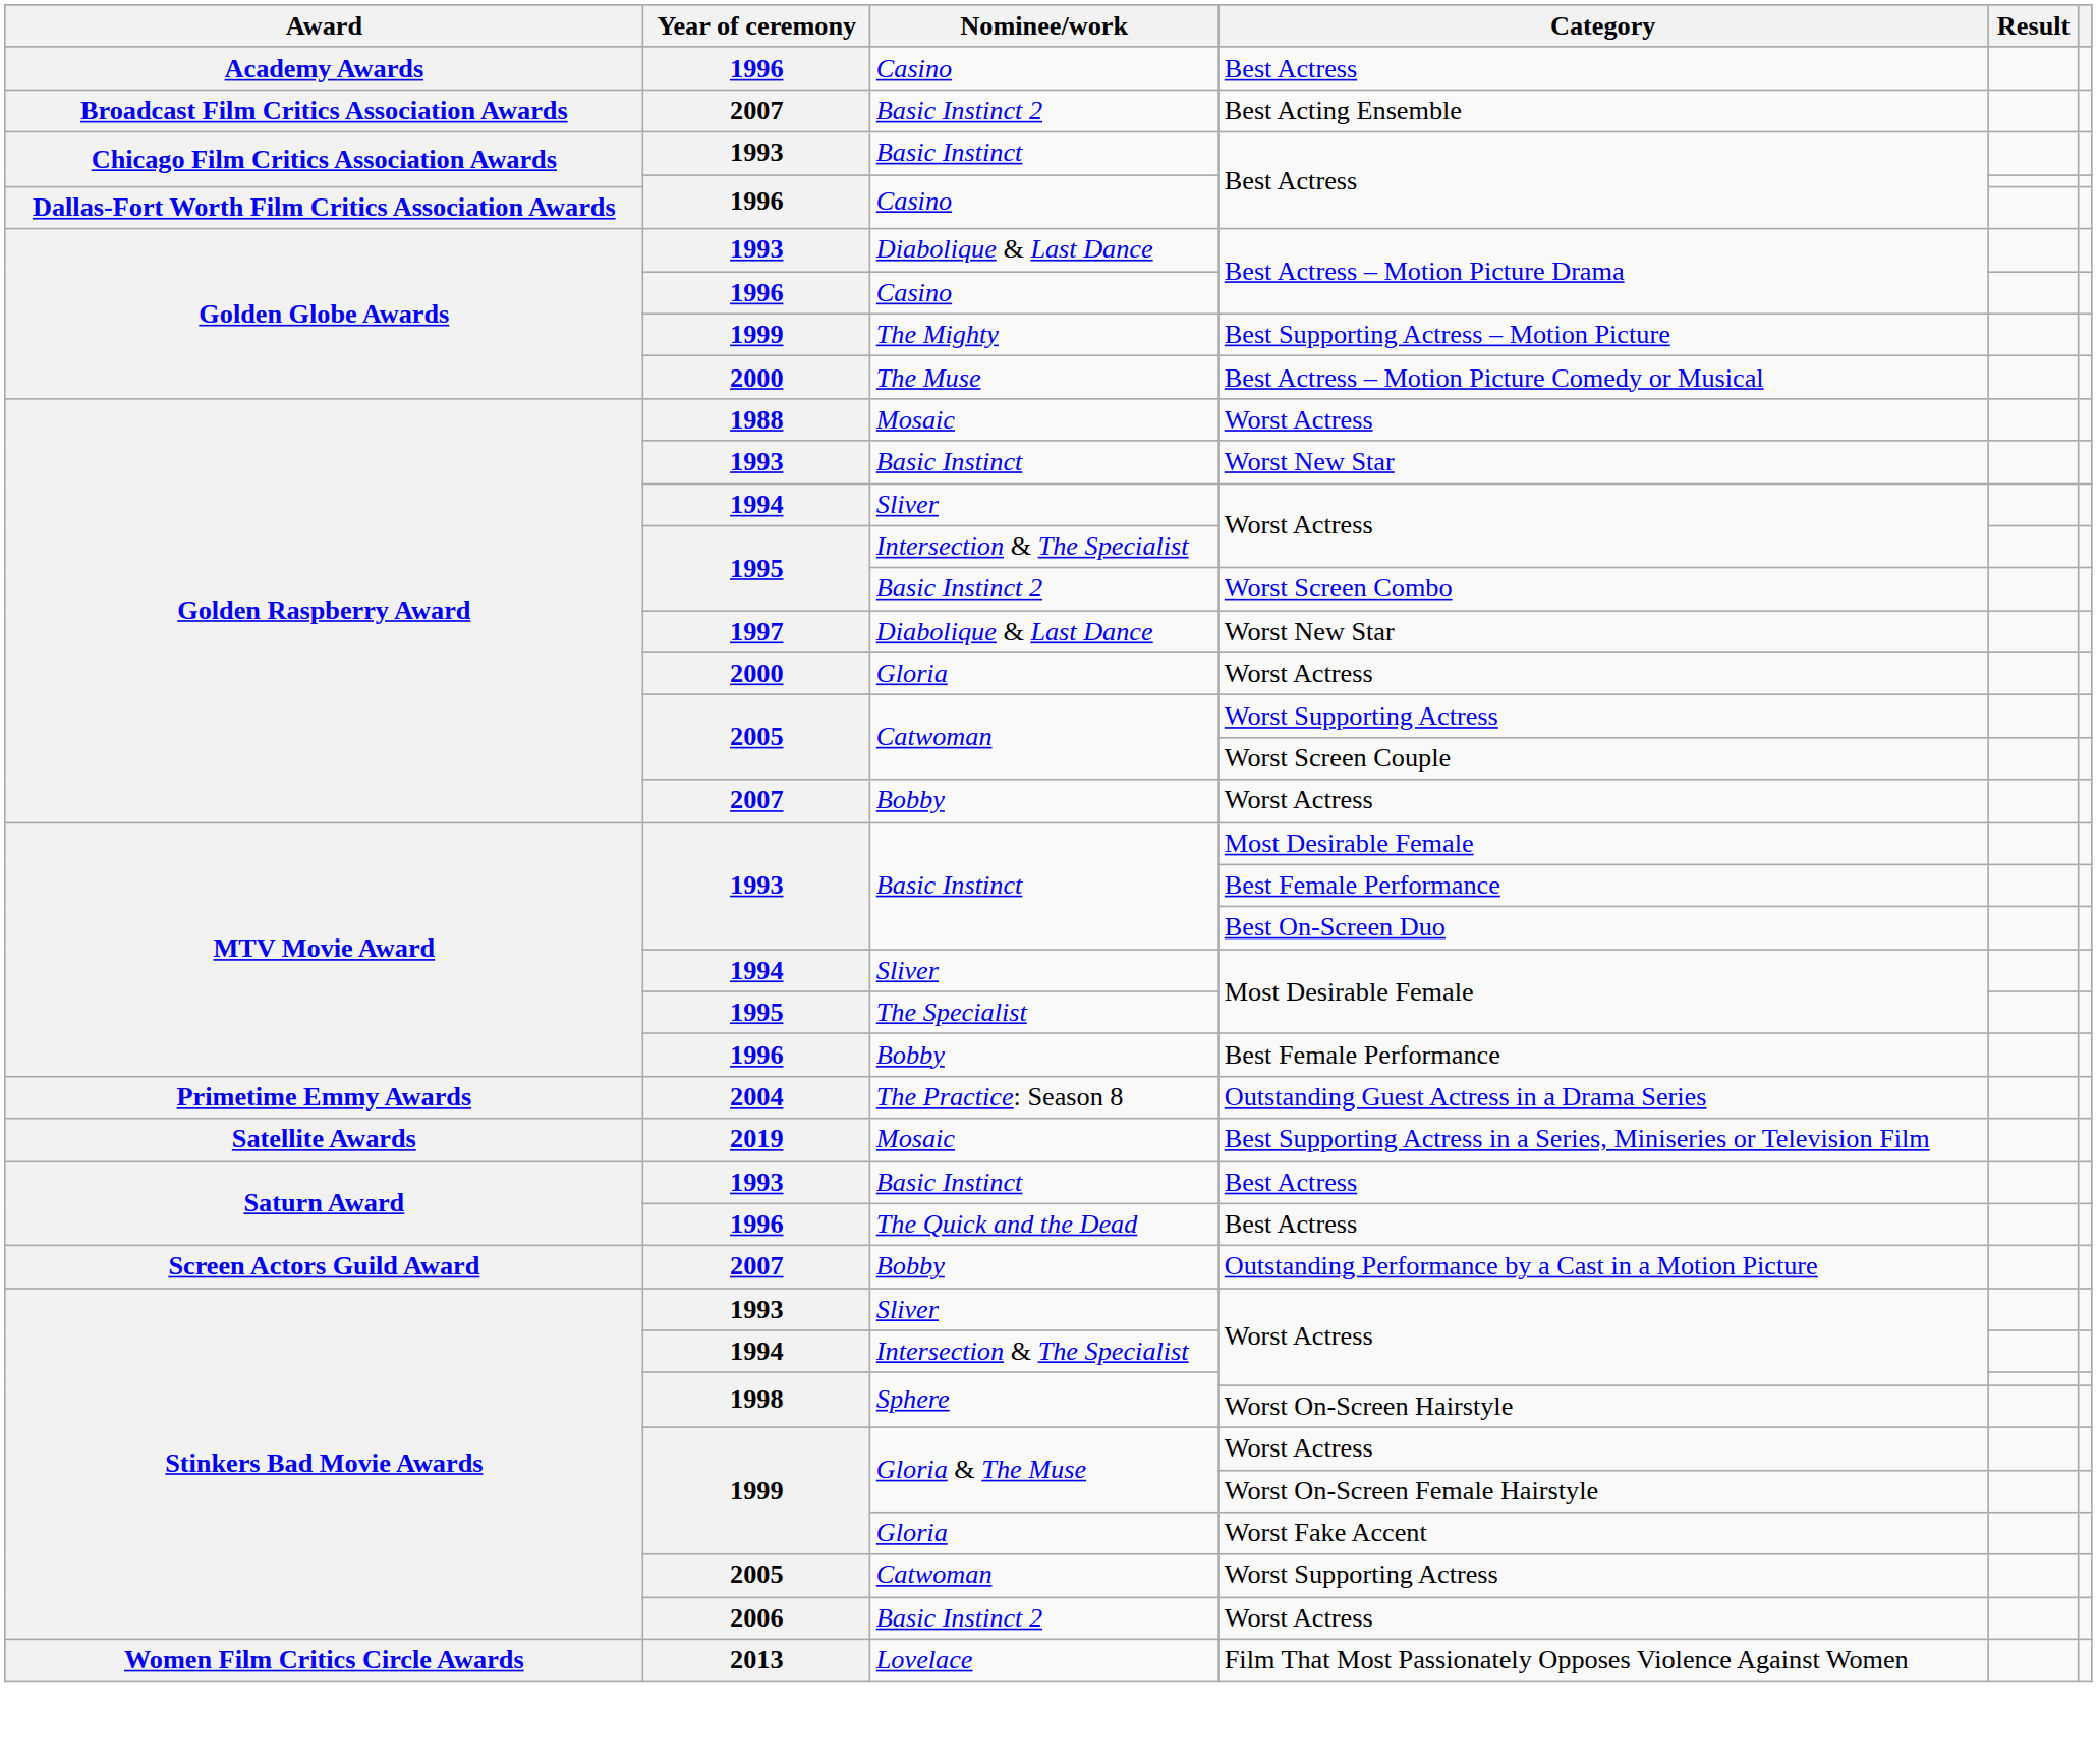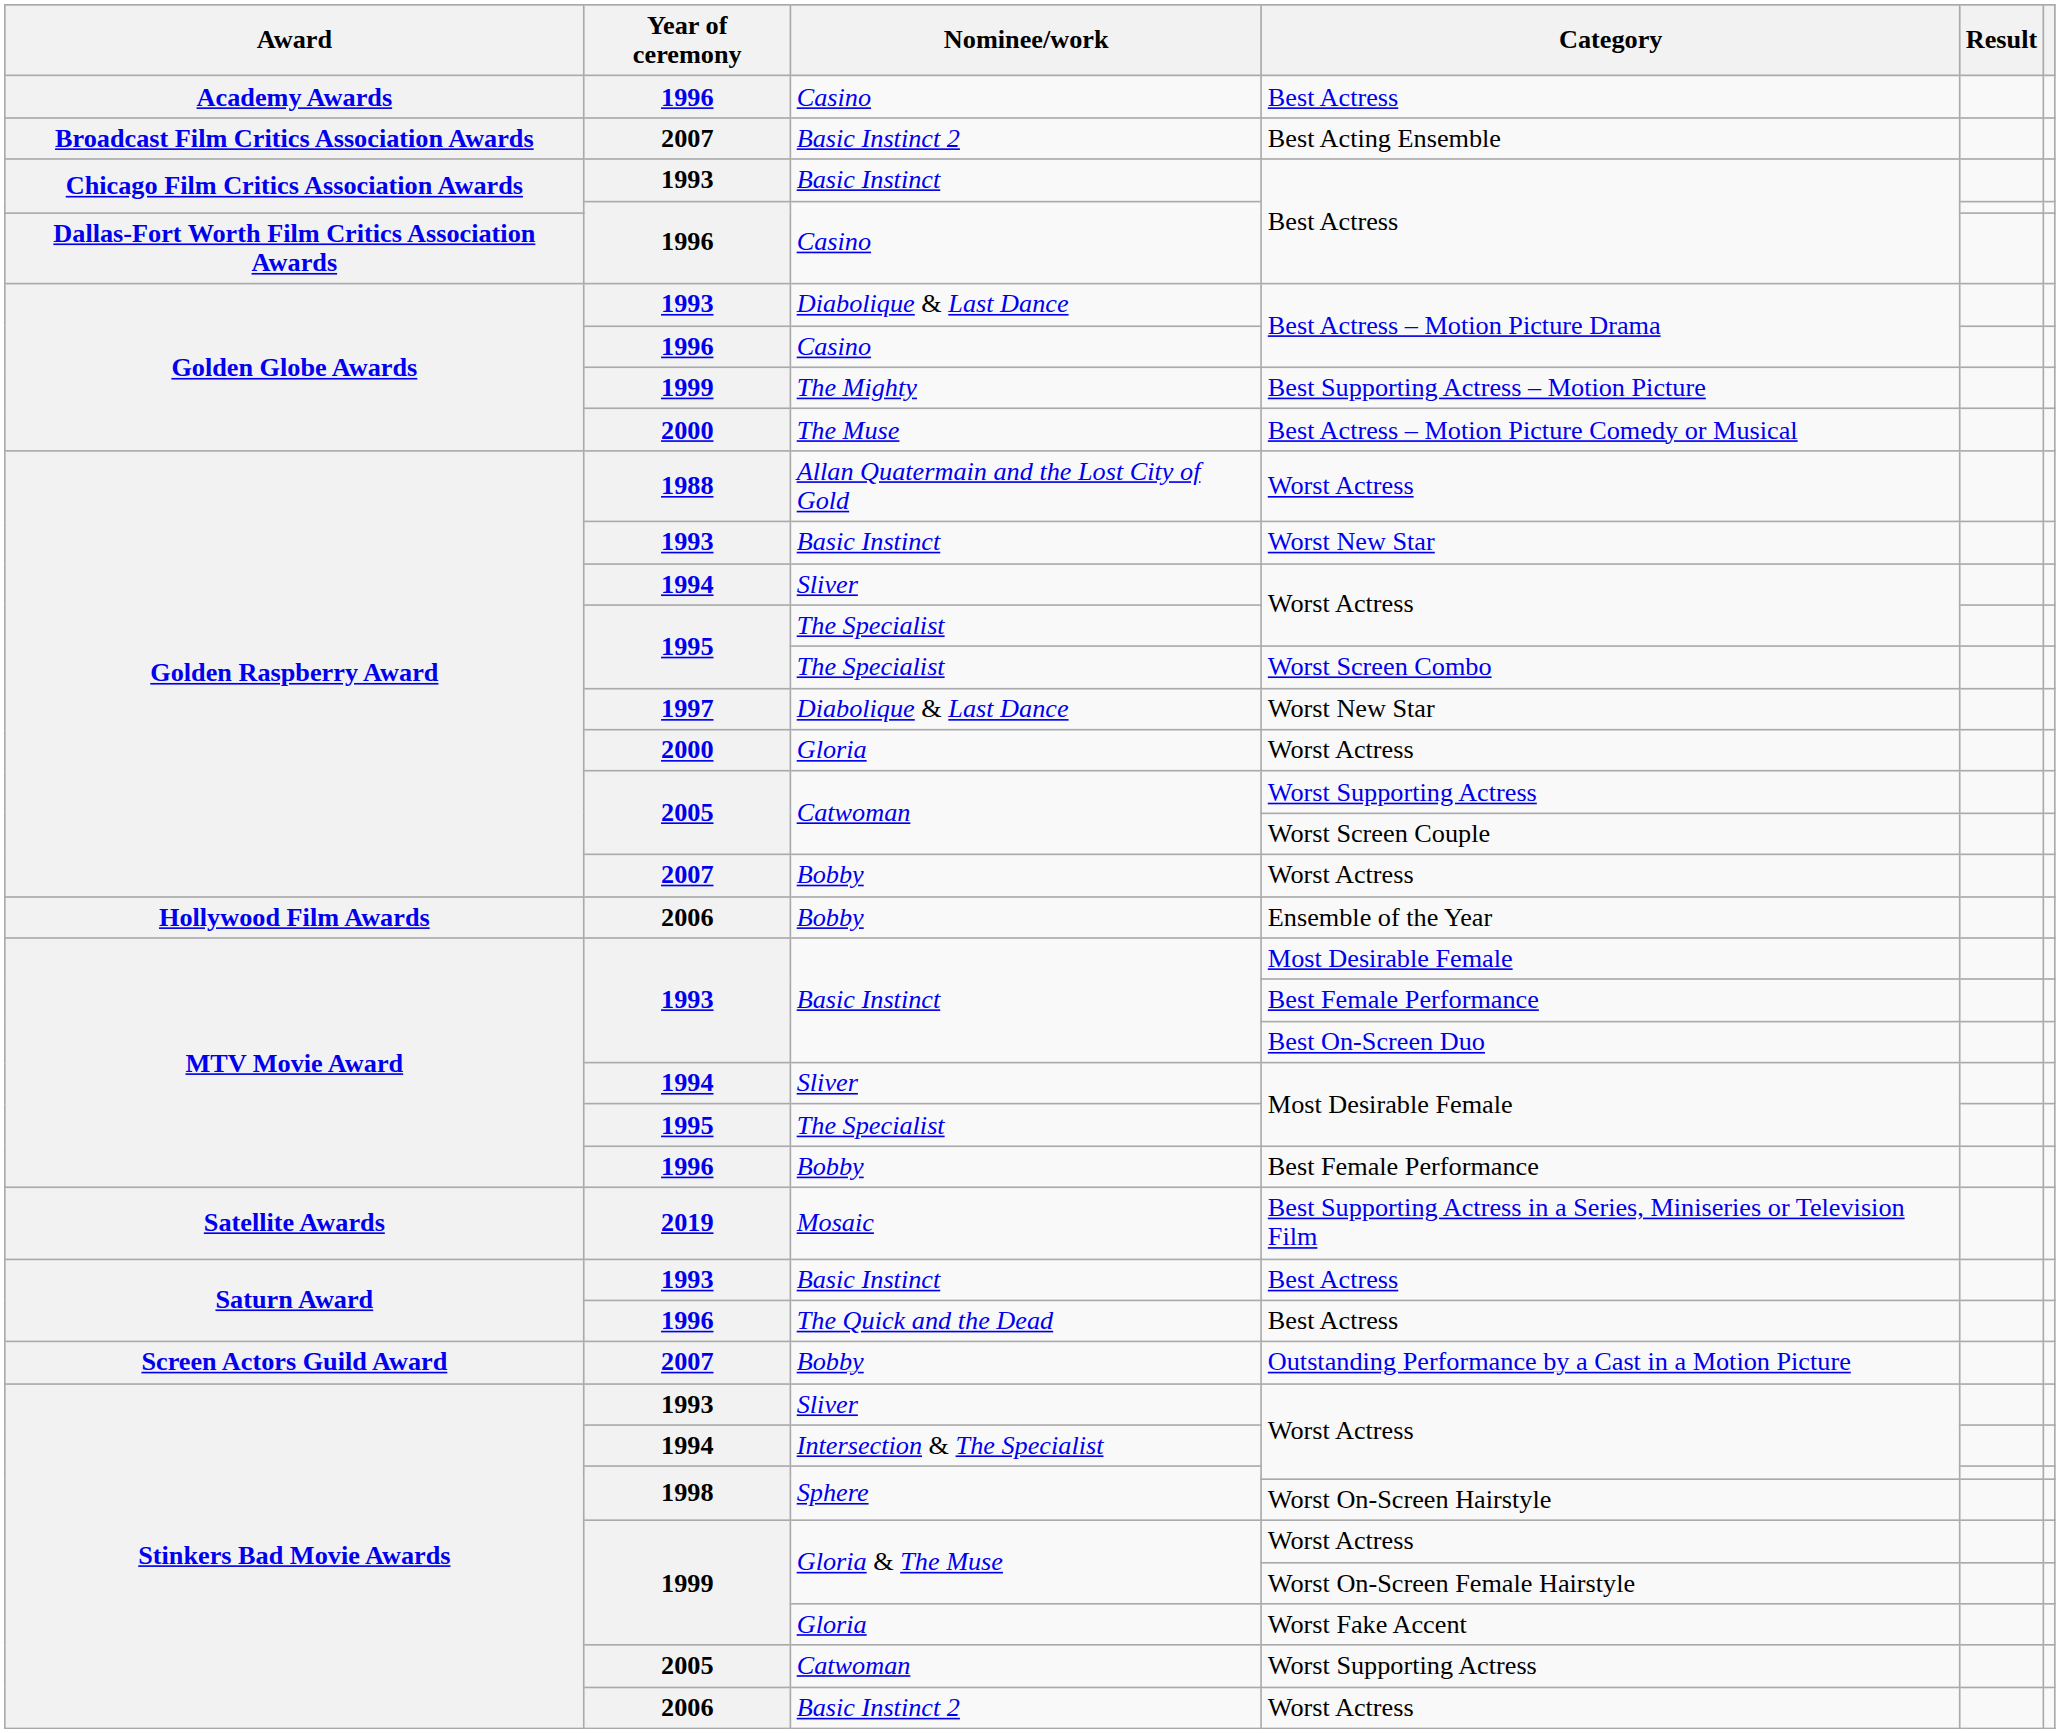 <table class="wikitable plainrowheaders sortable" style="width:99%;">
 <tr style="background:#ccc; text-align:center;">
 <th scope="col">Award</th>
 <th scope="col">Year of ceremony</th>
 <th scope="col">Nominee/work</th>
 <th scope="col">Category</th>
 <th scope="col">Result</th>
 <th scope="col" class="unsortable"></th>
 </tr>
 <tr>
 <th scope="row" rowspan="1"><a href='#'>Academy Awards</a></th>
 <th scope="row"><a href='#'>1996</a></th>
 <td style="text-align:left"><em><a href='#'>Casino</a></em></td>
 <td><a href='#'>Best Actress</a></td>
 <td></td>
 <td style="text-align:center;"></td>
 </tr>
 <tr>
 <th scope="row" rowspan=1><a href='#'>Broadcast Film Critics Association Awards</a></th>
 <th scope="row">2007</th>
 <td style="text-align:left;"><em><a href='#'>Basic Instinct 2</a></em></td>
 <td>Best Acting Ensemble</td>
 <td></td>
 <td style="text-align:center;"></td>
 </tr>
 <tr>
 <th scope="row" rowspan=2><a href='#'>Chicago Film Critics Association Awards</a></th>
 <th scope="row">1993</th>
 <td><em><a href='#'>Basic Instinct</a></em></td>
 <td rowspan="3">Best Actress</td>
 <td></td>
 <td style="text-align:center;"></td>
 </tr>
 <tr>
 <th rowspan="2" scope="row">1996</th>
 <td rowspan="2"><em><a href='#'>Casino</a></em></td>
 <td></td>
 <td style="text-align:center;"></td>
 </tr>
 <tr>
 <th scope="row" rowspan=1><a href='#'>Dallas-Fort Worth Film Critics Association Awards</a></th>
 <td></td>
 <td style="text-align:center;"></td>
 </tr>
 <tr>
 <th scope="row" rowspan="4"><a href='#'>Golden Globe Awards</a></th>
 <th scope="row"><a href='#'>1993</a></th>
 <td style="text-align:left;"><em><a href='#'>Diabolique</a></em> & <em><a href='#'>Last Dance</a></em></td>
 <td rowspan="2"><a href='#'>Best Actress – Motion Picture Drama</a></td>
 <td></td>
 <td style="text-align:center;"></td>
 </tr>
 <tr>
 <th scope="row"><a href='#'>1996</a></th>
 <td style="text-align:left;"><em><a href='#'>Casino</a></em></td>
 <td></td>
 <td style="text-align:center;"></td>
 </tr>
 <tr>
 <th scope="row"><a href='#'>1999</a></th>
 <td style="text-align:left;"><em><a href='#'>The Mighty</a></em></td>
 <td><a href='#'>Best Supporting Actress – Motion Picture</a></td>
 <td></td>
 <td style="text-align:center;"></td>
 </tr>
 <tr>
 <th scope="row"><a href='#'>2000</a></th>
 <td style="text-align:left;"><em><a href='#'>The Muse</a></em></td>
 <td><a href='#'>Best Actress – Motion Picture Comedy or Musical</a></td>
 <td></td>
 <td style="text-align:center;"></td>
 </tr>
 <tr>
 <th scope="row" rowspan="10"><a href='#'>Golden Raspberry Award</a></th>
 <th scope="row"><a href='#'>1988</a></th>
-<td style="text-align:left;"><em><a href='#'>Mosaic</a></em></td>
+<td style="text-align:left;"><em><a href='#'>Allan Quatermain and the Lost City of Gold</a></em></td>
 <td><a href='#'>Worst Actress</a></td>
 <td></td>
 <td style="text-align:center;"></td>
 </tr>
 <tr>
 <th scope="row"><a href='#'>1993</a></th>
 <td style="text-align:left;"><em><a href='#'>Basic Instinct</a></em></td>
 <td><a href='#'>Worst New Star</a></td>
 <td></td>
 <td style="text-align:center;"></td>
 </tr>
 <tr>
 <th scope="row"><a href='#'>1994</a></th>
 <td style="text-align:left;"><em><a href='#'>Sliver</a></em></td>
 <td rowspan="2">Worst Actress</td>
 <td></td>
 <td style="text-align:center;"></td>
 </tr>
 <tr>
 <th scope="row" rowspan="2"><a href='#'>1995</a></th>
-<td style="text-align:left;"><em><a href='#'>Intersection</a></em> & <em><a href='#'>The Specialist</a></em></td>
+<td style="text-align:left;"><em><a href='#'>The Specialist</a></em></td>
 <td></td>
 <td style="text-align:center;"></td>
 </tr>
 <tr>
-<td style="text-align:left;"><em><a href='#'>Basic Instinct 2</a></em></td>
+<td style="text-align:left;"><em><a href='#'>The Specialist</a></em></td>
 <td><a href='#'>Worst Screen Combo</a></td>
 <td></td>
 <td style="text-align:center;"></td>
 </tr>
 <tr>
 <th scope="row"><a href='#'>1997</a></th>
 <td style="text-align:left;"><em><a href='#'>Diabolique</a></em> & <em><a href='#'>Last Dance</a></em></td>
 <td>Worst New Star</td>
 <td></td>
 <td style="text-align:center;"></td>
 </tr>
 <tr>
 <th scope="row"><a href='#'>2000</a></th>
 <td style="text-align:left;"><em><a href='#'>Gloria</a></em></td>
 <td>Worst Actress</td>
 <td></td>
 <td style="text-align:center;"></td>
 </tr>
 <tr>
 <th scope="row" rowspan=2><a href='#'>2005</a></th>
 <td rowspan="2" style="text-align:left;"><em><a href='#'>Catwoman</a></em></td>
 <td><a href='#'>Worst Supporting Actress</a></td>
 <td></td>
 <td style="text-align:center;"></td>
 </tr>
 <tr>
 <td>Worst Screen Couple</td>
 <td></td>
 <td style="text-align:center;"></td>
 </tr>
 <tr>
 <th scope="row"><a href='#'>2007</a></th>
 <td style="text-align:left;"><em><a href='#'>Bobby</a></em></td>
 <td>Worst Actress</td>
 <td></td>
 <td style="text-align:center;"></td>
 </tr>
 <tr>
+<th scope="row" rowspan="1"><a href='#'>Hollywood Film Awards</a></th>
+<th scope="row">2006</th>
+<td style="text-align:left;"><em><a href='#'>Bobby</a></em></td>
+<td>Ensemble of the Year</td>
+<td></td>
+<td style="text-align:center;"></td>
+</tr>
+<tr>
 <th scope="row" rowspan="6"><a href='#'>MTV Movie Award</a></th>
 <th scope="row" rowspan=3><a href='#'>1993</a></th>
 <td rowspan="3" style="text-align:left;"><em><a href='#'>Basic Instinct</a></em></td>
 <td><a href='#'>Most Desirable Female</a></td>
 <td></td>
 <td style="text-align:center;"></td>
 </tr>
 <tr>
 <td><a href='#'>Best Female Performance</a></td>
 <td></td>
 <td style="text-align:center;"></td>
 </tr>
 <tr>
 <td><a href='#'>Best On-Screen Duo</a></td>
 <td></td>
 <td style="text-align:center;"></td>
 </tr>
 <tr>
 <th scope="row"><a href='#'>1994</a></th>
 <td style="text-align:left;"><em><a href='#'>Sliver</a></em></td>
 <td rowspan="2">Most Desirable Female</td>
 <td></td>
 <td style="text-align:center;"></td>
 </tr>
 <tr>
 <th scope="row"><a href='#'>1995</a></th>
 <td style="text-align:left;"><em><a href='#'>The Specialist</a></em></td>
 <td></td>
 <td style="text-align:center;"></td>
 </tr>
 <tr>
 <th scope="row"><a href='#'>1996</a></th>
 <td style="text-align:left;"><em><a href='#'>Bobby</a></em></td>
 <td>Best Female Performance</td>
-<td></td>
-<td style="text-align:center;"></td>
-</tr>
-<tr>
-<th scope="row" rowspan="1"><a href='#'>Primetime Emmy Awards</a></th>
-<th scope="row"><a href='#'>2004</a></th>
-<td style="text-align:left"><em><a href='#'>The Practice</a></em>: Season 8</td>
-<td><a href='#'>Outstanding Guest Actress in a Drama Series</a></td>
 <td></td>
 <td style="text-align:center;"></td>
 </tr>
 <tr>
 <th scope="row" rowspan="1"><a href='#'>Satellite Awards</a></th>
 <th scope="row"><a href='#'>2019</a></th>
 <td style="text-align:left;"><em><a href='#'>Mosaic</a></em></td>
 <td><a href='#'>Best Supporting Actress in a Series, Miniseries or Television Film</a></td>
 <td></td>
 <td style="text-align:center;"></td>
 </tr>
 <tr>
 <th scope="row" rowspan="2"><a href='#'>Saturn Award</a></th>
 <th scope="row"><a href='#'>1993</a></th>
 <td style="text-align:left;"><em><a href='#'>Basic Instinct</a></em></td>
 <td><a href='#'>Best Actress</a></td>
 <td></td>
 <td style="text-align:center;"></td>
 </tr>
 <tr>
 <th scope="row"><a href='#'>1996</a></th>
 <td style="text-align:left;"><em><a href='#'>The Quick and the Dead</a></em></td>
 <td>Best Actress</td>
 <td></td>
 <td style="text-align:center;"></td>
 </tr>
 <tr>
 <th scope="row" rowspan="1"><a href='#'>Screen Actors Guild Award</a></th>
 <th scope="row"><a href='#'>2007</a></th>
 <td style="text-align:left;"><em><a href='#'>Bobby</a></em></td>
 <td><a href='#'>Outstanding Performance by a Cast in a Motion Picture</a></td>
 <td></td>
 <td style="text-align:center;"></td>
 </tr>
 <tr>
 <th scope="row" rowspan="9"><a href='#'>Stinkers Bad Movie Awards</a></th>
 <th scope="row">1993</th>
 <td style="text-align:left;"><em><a href='#'>Sliver</a></em></td>
 <td rowspan="3">Worst Actress</td>
 <td></td>
 <td style="text-align:center;"></td>
 </tr>
 <tr>
 <th scope="row">1994</th>
 <td style="text-align:left;"><em><a href='#'>Intersection</a></em> & <em><a href='#'>The Specialist</a></em></td>
 <td></td>
 <td style="text-align:center;"></td>
 </tr>
 <tr>
 <th scope="row" rowspan=2>1998</th>
 <td rowspan="2" style="text-align:left;"><em><a href='#'>Sphere</a></em></td>
 <td></td>
 <td style="text-align:center;"></td>
 </tr>
 <tr>
 <td>Worst On-Screen Hairstyle</td>
 <td></td>
 <td style="text-align:center;"></td>
 </tr>
 <tr>
 <th scope="row" rowspan=3>1999</th>
 <td rowspan="2" style="text-align:left;"><em><a href='#'>Gloria</a></em> & <em><a href='#'>The Muse</a></em></td>
 <td>Worst Actress</td>
 <td></td>
 <td style="text-align:center;"></td>
 </tr>
 <tr>
 <td>Worst On-Screen Female Hairstyle</td>
 <td></td>
 <td style="text-align:center;"></td>
 </tr>
 <tr>
 <td style="text-align:left;"><em><a href='#'>Gloria</a></em></td>
 <td>Worst Fake Accent</td>
 <td></td>
 <td style="text-align:center;"></td>
 </tr>
 <tr>
 <th scope="row">2005</th>
 <td style="text-align:left;"><em><a href='#'>Catwoman</a></em></td>
 <td>Worst Supporting Actress</td>
 <td></td>
 <td style="text-align:center;"></td>
 </tr>
 <tr>
 <th scope="row">2006</th>
 <td style="text-align:left;"><em><a href='#'>Basic Instinct 2</a></em></td>
 <td>Worst Actress</td>
 <td></td>
 <td style="text-align:center;"></td>
 </tr>
-<tr>
-<th scope="row" rowspan=1><a href='#'>Women Film Critics Circle Awards</a></th>
-<th scope="row">2013</th>
-<td><em><a href='#'>Lovelace</a></em></td>
-<td>Film That Most Passionately Opposes Violence Against Women</td>
-<td></td>
-<td style="text-align:center;"></td>
-</tr>
 </table>
